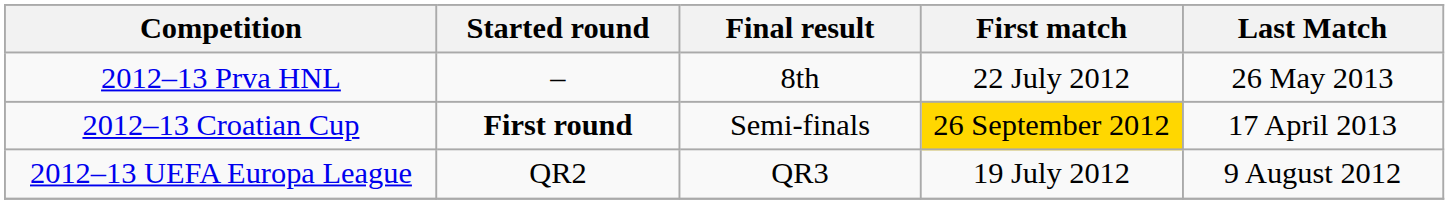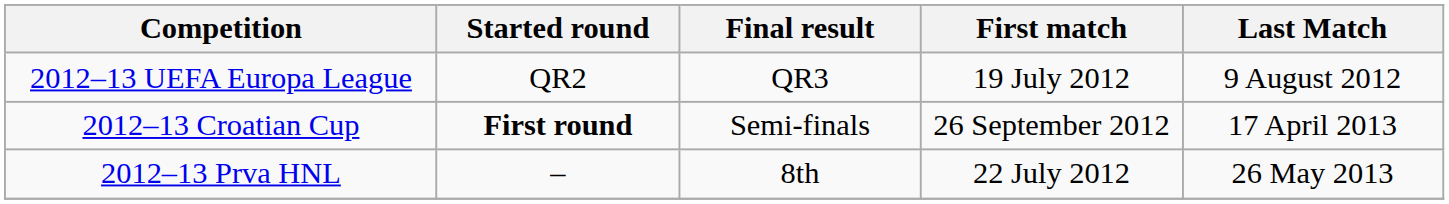 <table class="wikitable" style="text-align: center;">
 <tr>
 <th width="220">Competition</th>
 <th width="120">Started round</th>
 <th width="120">Final result</th>
 <th width="130">First match</th>
 <th width="130">Last Match</th>
 </tr>
 <tr>
+<td><a href='#'>2012–13 UEFA Europa League</a></td>
+<td>QR2</td>
+<td>QR3</td>
+<td>19 July 2012</td>
+<td>9 August 2012</td>
+</tr>
+<tr>
+<td><a href='#'>2012–13 Croatian Cup</a></td>
+<td><strong>First round</strong></td>
+<td>Semi-finals</td>
+<td>26 September 2012</td>
+<td>17 April 2013</td>
+</tr>
+<tr>
 <td><a href='#'>2012–13 Prva HNL</a></td>
 <td>–</td>
 <td>8th</td>
 <td>22 July 2012</td>
 <td>26 May 2013</td>
 </tr>
 <tr>
-<td><a href='#'>2012–13 Croatian Cup</a></td>
-<td><strong>First round</strong></td>
-<td>Semi-finals</td>
-<td style="background: gold;">26 September 2012</td>
-<td>17 April 2013</td>
-</tr>
-<tr>
-<td><a href='#'>2012–13 UEFA Europa League</a></td>
-<td>QR2</td>
-<td>QR3</td>
-<td>19 July 2012</td>
-<td>9 August 2012</td>
-</tr>
-<tr>
 </tr>
 </table>
